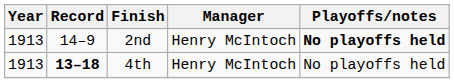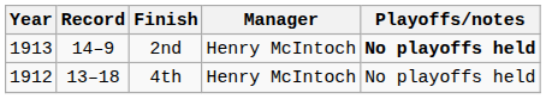 <table class="wikitable">
 <tr>
 <th>Year</th>
 <th>Record</th>
 <th>Finish</th>
 <th>Manager</th>
 <th>Playoffs/notes</th>
 </tr>
 <tr align=center>
 <td>1913</td>
 <td>14–9</td>
 <td>2nd</td>
 <td>Henry McIntoch</td>
 <td><strong>No playoffs held</strong></td>
 </tr>
 <tr align=center>
-<td>1913</td>
-<td><strong>13–18</strong></td>
+<td>1912</td>
+<td>13–18</td>
 <td>4th</td>
 <td>Henry McIntoch</td>
 <td>No playoffs held</td>
 </tr>
 <tr align=center>
 </tr>
 </table>
